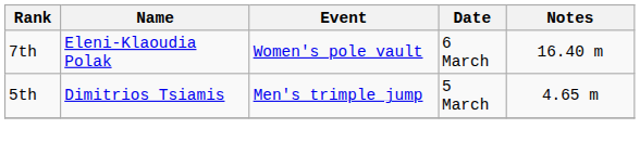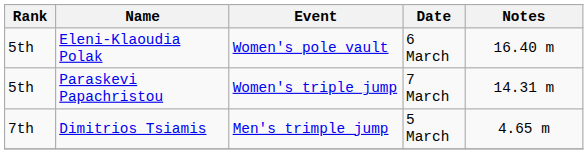 <table class="wikitable sortable">
 <tr>
 <th width=40>Rank</th>
 <th width=150>Name</th>
 <th width=150>Event</th>
 <th width=50>Date</th>
 <th width=100>Notes</th>
 </tr>
 <tr>
-<td>7th</td>
+<td>5th</td>
 <td><a href='#'>Eleni-Klaoudia Polak</a></td>
 <td><a href='#'>Women's pole vault</a></td>
 <td>6 March</td>
 <td align=center>16.40 m</td>
 </tr>
 <tr>
 <td>5th</td>
+<td><a href='#'>Paraskevi Papachristou</a></td>
+<td><a href='#'>Women's triple jump</a></td>
+<td>7 March</td>
+<td align=center>14.31 m</td>
+</tr>
+<tr>
+<td>7th</td>
 <td><a href='#'>Dimitrios Tsiamis</a></td>
 <td><a href='#'>Men's trimple jump</a></td>
 <td>5 March</td>
 <td align=center>4.65 m</td>
 </tr>
 <tr>
 </tr>
 </table>
